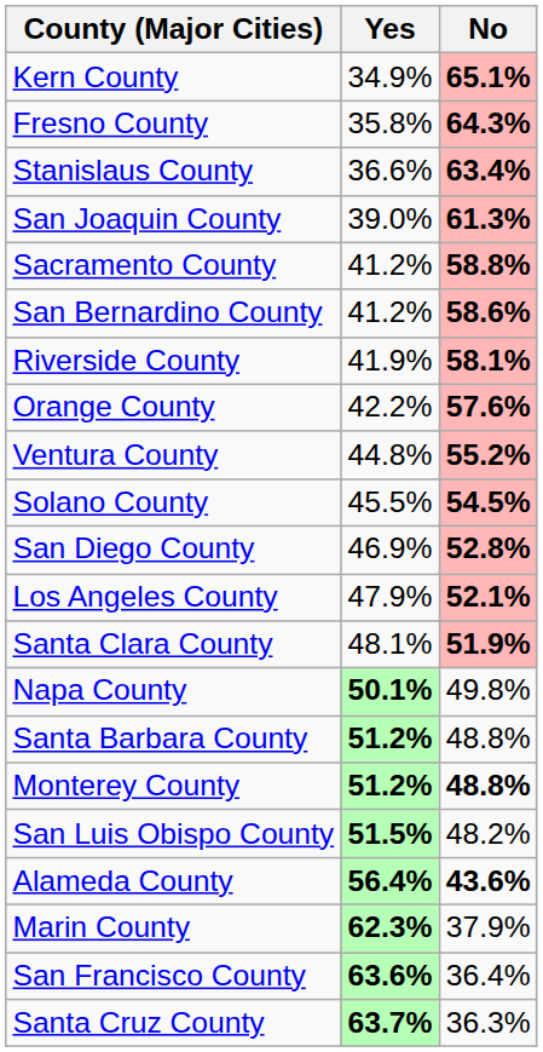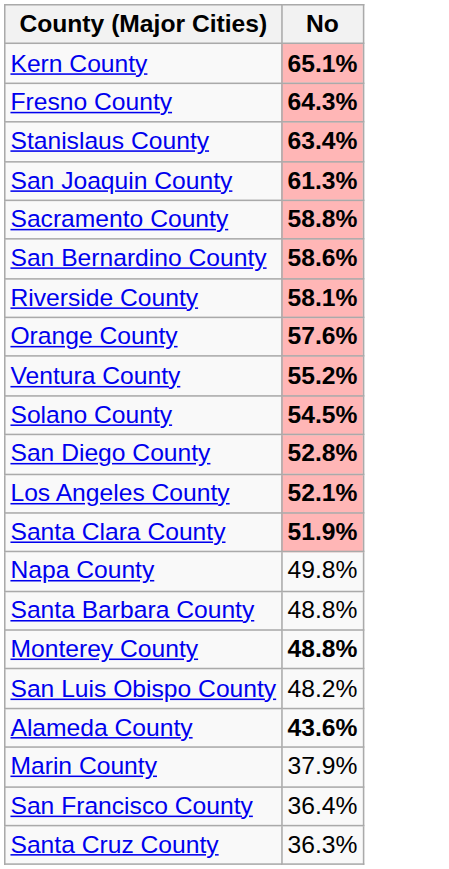 <table class="wikitable sortable">
 <tr>
 <th>County (Major Cities)</th>
-<th>Yes</th>
 <th>No</th>
 </tr>
 <tr>
 <td><a href='#'>Kern County</a> </td>
-<td>34.9%</td>
 <td style="background:#ffb6b6;"><strong>65.1%</strong></td>
 </tr>
 <tr>
 <td><a href='#'>Fresno County</a> </td>
-<td>35.8%</td>
 <td style="background:#ffb6b6;"><strong>64.3%</strong></td>
 </tr>
 <tr>
 <td><a href='#'>Stanislaus County</a> </td>
-<td>36.6%</td>
 <td style="background:#ffb6b6;"><strong>63.4%</strong></td>
 </tr>
 <tr>
 <td><a href='#'>San Joaquin County</a> </td>
-<td>39.0%</td>
 <td style="background:#ffb6b6;"><strong>61.3%</strong></td>
 </tr>
 <tr>
 <td><a href='#'>Sacramento County</a> </td>
-<td>41.2%</td>
 <td style="background:#ffb6b6;"><strong>58.8%</strong></td>
 </tr>
 <tr>
 <td><a href='#'>San Bernardino County</a> </td>
-<td>41.2%</td>
 <td style="background:#ffb6b6;"><strong>58.6%</strong></td>
 </tr>
 <tr>
 <td><a href='#'>Riverside County</a> </td>
-<td>41.9%</td>
 <td style="background:#ffb6b6;"><strong>58.1%</strong></td>
 </tr>
 <tr>
 <td><a href='#'>Orange County</a> </td>
-<td>42.2%</td>
 <td style="background:#ffb6b6;"><strong>57.6%</strong></td>
 </tr>
 <tr>
 <td><a href='#'>Ventura County</a> </td>
-<td>44.8%</td>
 <td style="background:#ffb6b6;"><strong>55.2%</strong></td>
 </tr>
 <tr>
 <td><a href='#'>Solano County</a> </td>
-<td>45.5%</td>
 <td style="background:#ffb6b6;"><strong>54.5%</strong></td>
 </tr>
 <tr>
 <td><a href='#'>San Diego County</a> </td>
-<td>46.9%</td>
 <td style="background:#ffb6b6;"><strong>52.8%</strong></td>
 </tr>
 <tr>
 <td><a href='#'>Los Angeles County</a><br></td>
-<td>47.9%</td>
 <td style="background:#ffb6b6;"><strong>52.1%</strong></td>
 </tr>
 <tr>
 <td><a href='#'>Santa Clara County</a> </td>
-<td>48.1%</td>
 <td style="background:#ffb6b6;"><strong>51.9%</strong></td>
 </tr>
 <tr>
 <td><a href='#'>Napa County</a> </td>
-<td style="background:#b6ffb6;"><strong>50.1%</strong></td>
 <td>49.8%</td>
 </tr>
 <tr>
 <td><a href='#'>Santa Barbara County</a> </td>
-<td style="background:#b6ffb6;"><strong>51.2%</strong></td>
 <td>48.8%</td>
 </tr>
 <tr>
 <td><a href='#'>Monterey County</a> </td>
-<td style="background:#b6ffb6;"><strong>51.2%</strong></td>
 <td><strong>48.8%</strong></td>
 </tr>
 <tr>
 <td><a href='#'>San Luis Obispo County</a> </td>
-<td style="background:#b6ffb6;"><strong>51.5%</strong></td>
 <td>48.2%</td>
 </tr>
 <tr>
 <td><a href='#'>Alameda County</a> </td>
-<td style="background:#b6ffb6;"><strong>56.4%</strong></td>
 <td><strong>43.6%</strong></td>
 </tr>
 <tr>
 <td><a href='#'>Marin County</a> </td>
-<td style="background:#b6ffb6;"><strong>62.3%</strong></td>
 <td>37.9%</td>
 </tr>
 <tr>
 <td><a href='#'>San Francisco County</a> </td>
-<td style="background:#b6ffb6;"><strong>63.6%</strong></td>
 <td>36.4%</td>
 </tr>
 <tr>
 <td><a href='#'>Santa Cruz County</a> </td>
-<td style="background:#b6ffb6;"><strong>63.7%</strong></td>
 <td>36.3%</td>
 </tr>
 </table>
